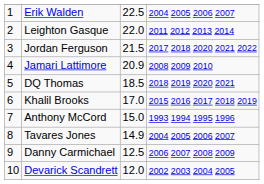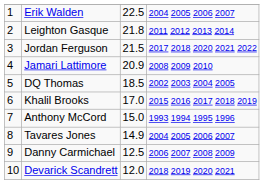 <table class="wikitable">
 <tr>
 </tr>
 <tr>
 <td>1</td>
 <td><a href='#'>Erik Walden</a></td>
 <td>22.5</td>
 <td style="font-size:80%;"><a href='#'>2004</a> <a href='#'>2005</a> <a href='#'>2006</a> <a href='#'>2007</a></td>
 </tr>
 <tr>
 <td>2</td>
 <td>Leighton Gasque</td>
-<td>22.0</td>
+<td>21.8</td>
 <td style="font-size:80%;"><a href='#'>2011</a> <a href='#'>2012</a> <a href='#'>2013</a> <a href='#'>2014</a></td>
 </tr>
 <tr>
 <td>3</td>
 <td>Jordan Ferguson</td>
 <td>21.5</td>
 <td style="font-size:80%;"><a href='#'>2017</a> <a href='#'>2018</a> <a href='#'>2020</a> <a href='#'>2021</a> <a href='#'>2022</a></td>
 </tr>
 <tr>
 <td>4</td>
 <td><a href='#'>Jamari Lattimore</a></td>
 <td>20.9</td>
 <td style="font-size:80%;"><a href='#'>2008</a> <a href='#'>2009</a> <a href='#'>2010</a></td>
 </tr>
 <tr>
 <td>5</td>
 <td>DQ Thomas</td>
 <td>18.5</td>
-<td style="font-size:80%;"><a href='#'>2018</a> <a href='#'>2019</a> <a href='#'>2020</a> <a href='#'>2021</a></td>
+<td style="font-size:80%;"><a href='#'>2002</a> <a href='#'>2003</a> <a href='#'>2004</a> <a href='#'>2005</a></td>
 </tr>
 <tr>
 <td>6</td>
 <td>Khalil Brooks</td>
 <td>17.0</td>
 <td style="font-size:80%;"><a href='#'>2015</a> <a href='#'>2016</a> <a href='#'>2017</a> <a href='#'>2018</a> <a href='#'>2019</a></td>
 </tr>
 <tr>
 <td>7</td>
 <td>Anthony McCord</td>
 <td>15.0</td>
 <td style="font-size:80%;"><a href='#'>1993</a> <a href='#'>1994</a> <a href='#'>1995</a> <a href='#'>1996</a></td>
 </tr>
 <tr>
 <td>8</td>
 <td>Tavares Jones</td>
 <td>14.9</td>
 <td style="font-size:80%;"><a href='#'>2004</a> <a href='#'>2005</a> <a href='#'>2006</a> <a href='#'>2007</a></td>
 </tr>
 <tr>
 <td>9</td>
 <td>Danny Carmichael</td>
 <td>12.5</td>
 <td style="font-size:80%;"><a href='#'>2006</a> <a href='#'>2007</a> <a href='#'>2008</a> <a href='#'>2009</a></td>
 </tr>
 <tr>
 <td>10</td>
 <td><a href='#'>Devarick Scandrett</a></td>
 <td>12.0</td>
-<td style="font-size:80%;"><a href='#'>2002</a> <a href='#'>2003</a> <a href='#'>2004</a> <a href='#'>2005</a></td>
+<td style="font-size:80%;"><a href='#'>2018</a> <a href='#'>2019</a> <a href='#'>2020</a> <a href='#'>2021</a></td>
 </tr>
 </table>
